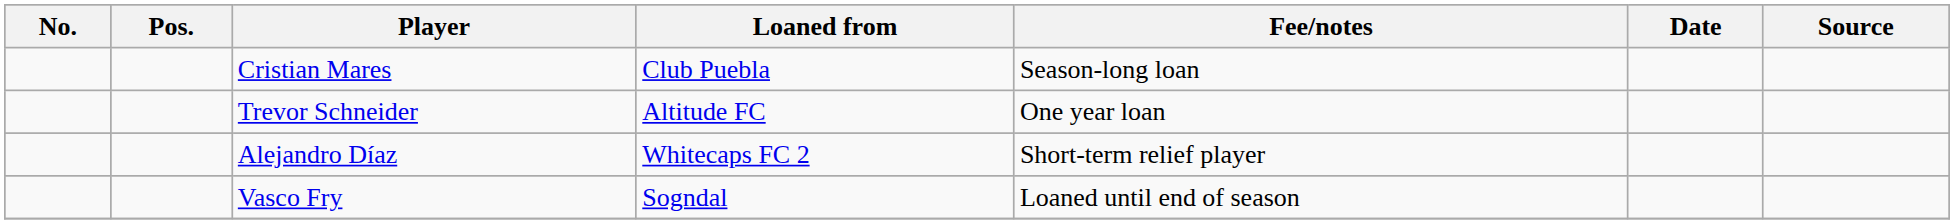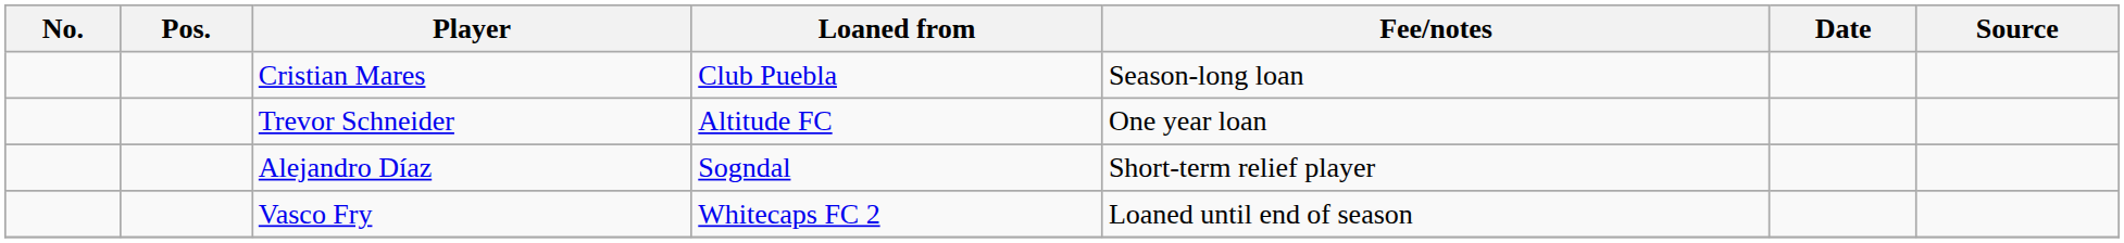 <table class="wikitable sortable" style="width:90%; text-align:center; font-size:95%; text-align:left;">
 <tr>
 <th>No.</th>
 <th>Pos.</th>
 <th>Player</th>
 <th>Loaned from</th>
 <th>Fee/notes</th>
 <th>Date</th>
 <th>Source</th>
 </tr>
 <tr>
 <td align=center></td>
 <td align=center></td>
 <td align=Mares, Cristian> <a href='#'>Cristian Mares</a></td>
 <td> <a href='#'>Club Puebla</a></td>
 <td>Season-long loan</td>
 <td></td>
 <td></td>
 </tr>
 <tr>
 <td align=center></td>
 <td align=center></td>
 <td align=Schneider, Trevor> <a href='#'>Trevor Schneider</a></td>
 <td> <a href='#'>Altitude FC</a></td>
 <td>One year loan</td>
 <td></td>
 <td></td>
 </tr>
 <tr>
 <td align=center></td>
 <td align=center></td>
 <td align=Díaz, Alejandro> <a href='#'>Alejandro Díaz</a></td>
-<td> <a href='#'>Whitecaps FC 2</a></td>
+<td> <a href='#'>Sogndal</a></td>
 <td>Short-term relief player</td>
 <td></td>
 <td></td>
 </tr>
 <tr>
 <td align=center></td>
 <td align=center></td>
 <td align=Fry, Vasco> <a href='#'>Vasco Fry</a></td>
-<td> <a href='#'>Sogndal</a></td>
+<td> <a href='#'>Whitecaps FC 2</a></td>
 <td>Loaned until end of season</td>
 <td></td>
 <td></td>
 </tr>
 <tr>
 </tr>
 </table>
